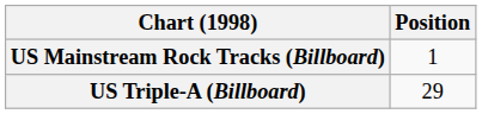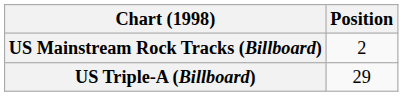 <table class="wikitable sortable plainrowheaders" style="text-align:center">
 <tr>
 <th>Chart (1998)</th>
 <th>Position</th>
 </tr>
 <tr>
 <th scope="row">US Mainstream Rock Tracks (<em>Billboard</em>)</th>
-<td>1</td>
+<td>2</td>
 </tr>
 <tr>
 <th scope="row">US Triple-A (<em>Billboard</em>)</th>
 <td>29</td>
 </tr>
 </table>
